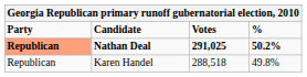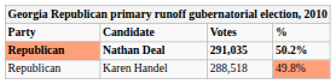 <table class="wikitable">
 <tr>
 <th colspan="4">Georgia Republican primary runoff gubernatorial election, 2010</th>
 </tr>
 <tr>
 <td><strong>Party</strong></td>
 <td><strong>Candidate</strong></td>
 <td><strong>Votes</strong></td>
 <td><strong>%</strong></td>
 </tr>
 <tr>
 <td style="background: lightsalmon;"><strong>Republican</strong></td>
 <td><strong>Nathan Deal</strong></td>
-<td><strong>291,025</strong></td>
+<td><strong>291,035</strong></td>
 <td><strong>50.2%</strong></td>
 </tr>
 <tr>
 <td>Republican</td>
 <td>Karen Handel</td>
 <td>288,518</td>
-<td>49.8%</td>
+<td style="background: lightsalmon;">49.8%</td>
 </tr>
 </table>
